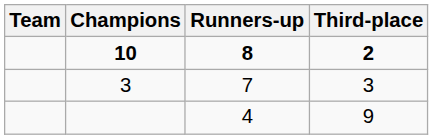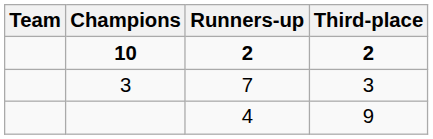 <table class="wikitable">
 <tr>
 <th>Team</th>
 <th>Champions</th>
 <th>Runners-up</th>
 <th>Third-place</th>
 </tr>
 <tr align=center>
 <td align=left><strong></strong></td>
 <td><strong>10</strong></td>
-<td><strong>8</strong></td>
+<td><strong>2</strong></td>
 <td><strong>2</strong></td>
 </tr>
 <tr align=center>
 <td align=left></td>
 <td>3</td>
 <td>7</td>
 <td>3</td>
 </tr>
 <tr align=center>
 <td align=left></td>
 <td></td>
 <td>4</td>
 <td>9</td>
 </tr>
 </table>
